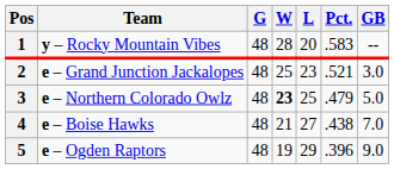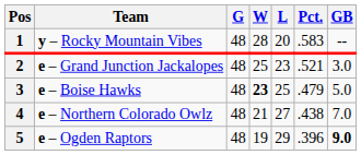 <table class="wikitable plainrowheaders" style="text-align:center;">
 <tr>
 <th scope="col">Pos</th>
 <th scope="col">Team</th>
 <th scope="col"><a href='#'>G</a></th>
 <th scope="col"><a href='#'>W</a></th>
 <th scope="col"><a href='#'>L</a></th>
 <th scope="col"><a href='#'>Pct.</a></th>
 <th scope="col"><a href='#'>GB</a></th>
 </tr>
 <tr>
 <th>1</th>
 <td scope="row" style="text-align:left;"><strong>y</strong> – <a href='#'>Rocky Mountain Vibes</a></td>
 <td>48</td>
 <td>28</td>
 <td>20</td>
 <td>.583</td>
 <td>--</td>
 </tr>
 <tr>
 </tr>
 <tr |- style="border-top:3px solid red;">
 <th>2</th>
 <td scope="row" style="text-align:left;"><strong>e</strong> – <a href='#'>Grand Junction Jackalopes</a></td>
 <td>48</td>
 <td>25</td>
 <td>23</td>
 <td>.521</td>
 <td>3.0</td>
 </tr>
 <tr>
 <th>3</th>
-<td scope="row" style="text-align:left;"><strong>e</strong> – <a href='#'>Northern Colorado Owlz</a></td>
+<td scope="row" style="text-align:left;"><strong>e</strong> – <a href='#'>Boise Hawks</a></td>
 <td>48</td>
 <td><strong>23</strong></td>
 <td>25</td>
 <td>.479</td>
 <td>5.0</td>
 </tr>
 <tr>
 <th>4</th>
-<td scope="row" style="text-align:left;"><strong>e</strong> – <a href='#'>Boise Hawks</a></td>
+<td scope="row" style="text-align:left;"><strong>e</strong> – <a href='#'>Northern Colorado Owlz</a></td>
 <td>48</td>
 <td>21</td>
 <td>27</td>
 <td>.438</td>
 <td>7.0</td>
 </tr>
 <tr>
 <th>5</th>
 <td scope="row" style="text-align:left;"><strong>e</strong> – <a href='#'>Ogden Raptors</a></td>
 <td>48</td>
 <td>19</td>
 <td>29</td>
 <td>.396</td>
-<td>9.0</td>
+<td><strong>9.0</strong></td>
 </tr>
 </table>
